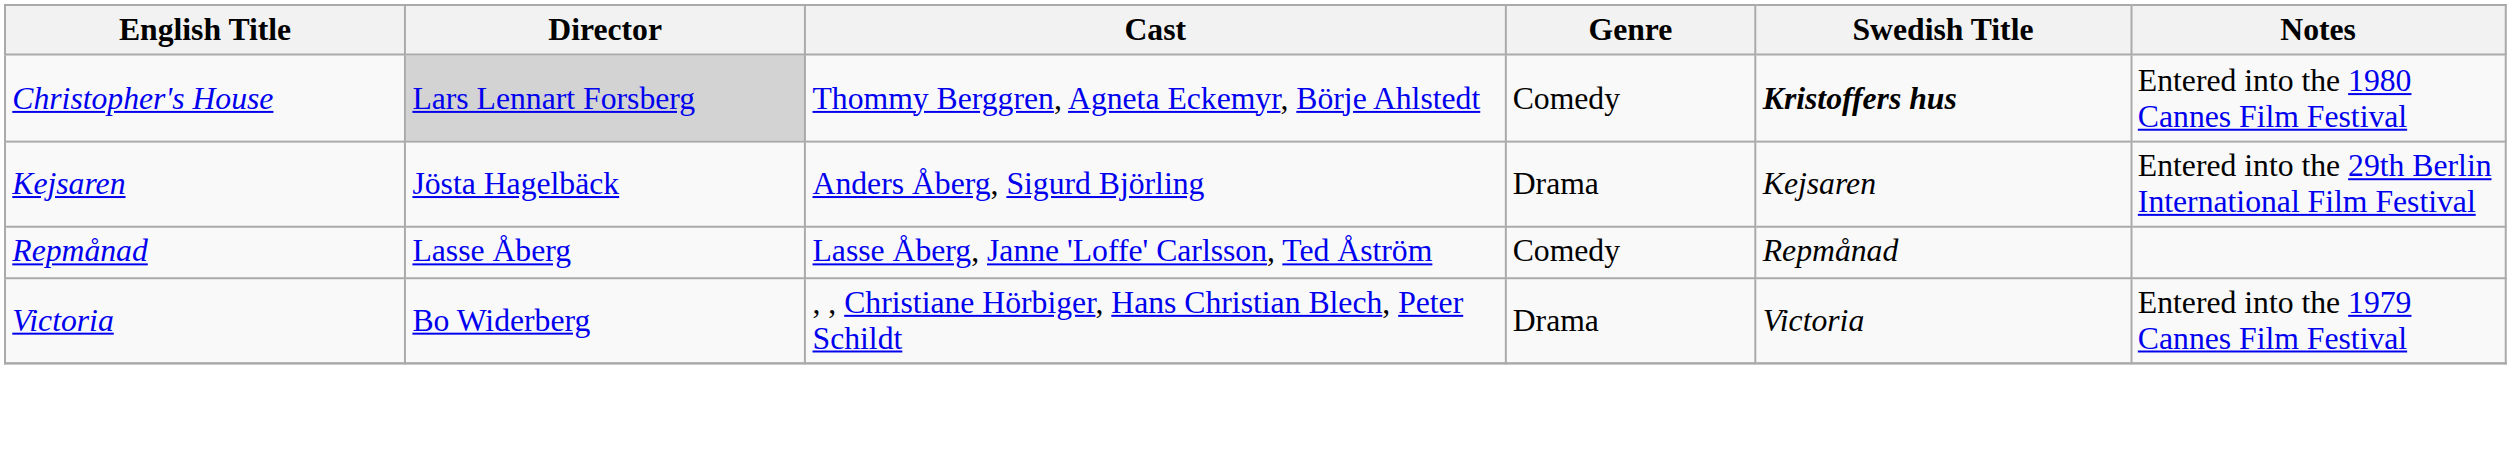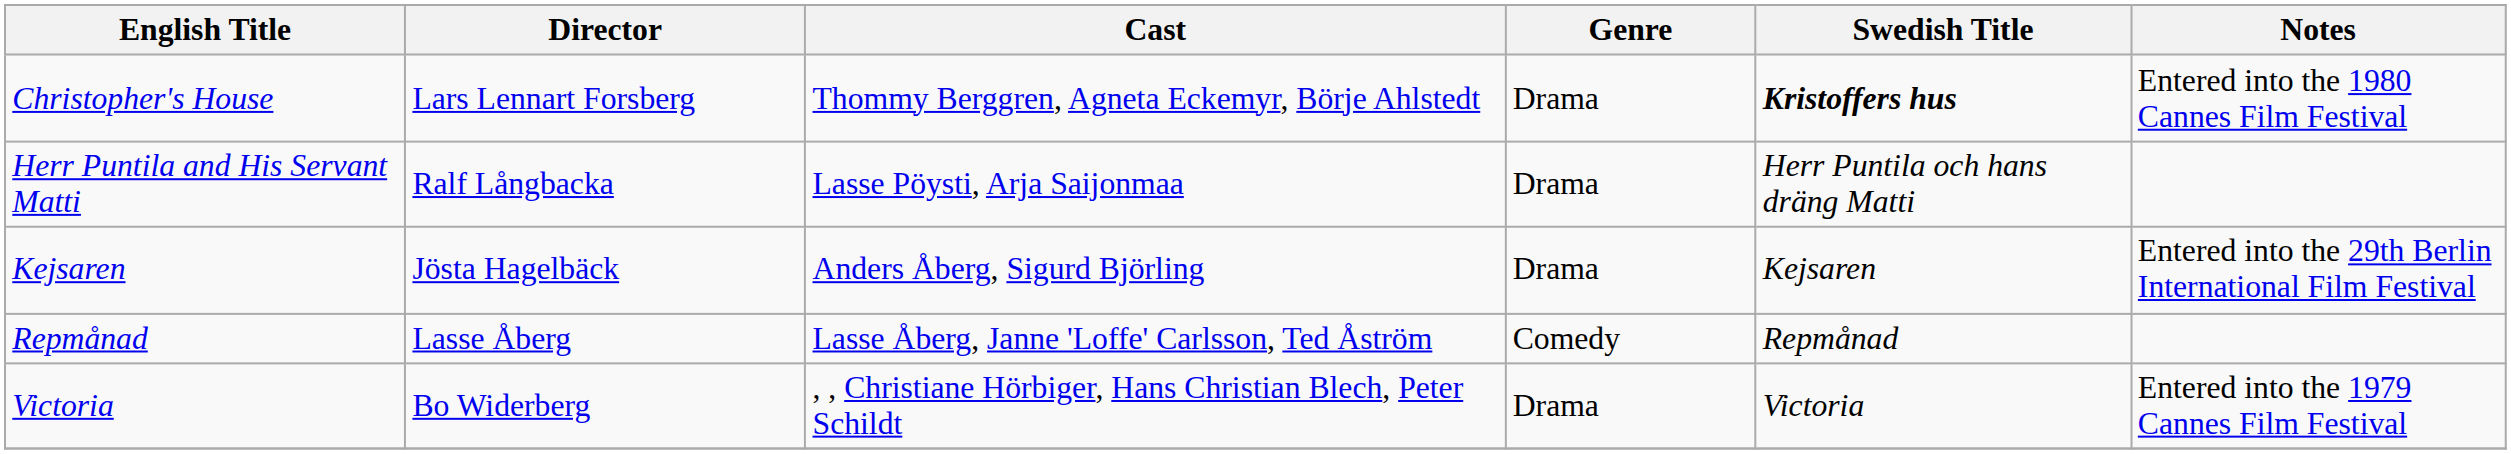 <table class="wikitable" style="width:100%;">
 <tr>
 <th style="width:16%;">English Title</th>
 <th style="width:16%;">Director</th>
 <th style="width:28%;">Cast</th>
 <th style="width:10%;">Genre</th>
 <th style="width:15%;">Swedish Title</th>
 <th style="width:15%;">Notes</th>
 </tr>
 <tr>
 <td><em><a href='#'>Christopher's House</a></em></td>
-<td style="background: lightgrey;"><a href='#'>Lars Lennart Forsberg</a></td>
+<td><a href='#'>Lars Lennart Forsberg</a></td>
 <td><a href='#'>Thommy Berggren</a>, <a href='#'>Agneta Eckemyr</a>, <a href='#'>Börje Ahlstedt</a></td>
-<td>Comedy</td>
+<td>Drama</td>
 <td><strong><em>Kristoffers hus</em></strong></td>
 <td>Entered into the <a href='#'>1980 Cannes Film Festival</a></td>
+</tr>
+<tr>
+<td><em><a href='#'>Herr Puntila and His Servant Matti</a></em></td>
+<td><a href='#'>Ralf Långbacka</a></td>
+<td><a href='#'>Lasse Pöysti</a>, <a href='#'>Arja Saijonmaa</a></td>
+<td>Drama</td>
+<td><em>Herr Puntila och hans dräng Matti</em></td>
+<td></td>
 </tr>
 <tr>
 <td><em><a href='#'>Kejsaren</a></em></td>
 <td><a href='#'>Jösta Hagelbäck</a></td>
 <td><a href='#'>Anders Åberg</a>, <a href='#'>Sigurd Björling</a></td>
 <td>Drama</td>
 <td><em>Kejsaren</em></td>
 <td>Entered into the <a href='#'>29th Berlin International Film Festival</a></td>
 </tr>
 <tr>
 <td><em><a href='#'>Repmånad</a></em></td>
 <td><a href='#'>Lasse Åberg</a></td>
 <td><a href='#'>Lasse Åberg</a>, <a href='#'>Janne 'Loffe' Carlsson</a>, <a href='#'>Ted Åström</a></td>
 <td>Comedy</td>
 <td><em>Repmånad</em></td>
 </tr>
 <tr>
 <td><em><a href='#'>Victoria</a></em></td>
 <td><a href='#'>Bo Widerberg</a></td>
 <td>, , <a href='#'>Christiane Hörbiger</a>, <a href='#'>Hans Christian Blech</a>, <a href='#'>Peter Schildt</a></td>
 <td>Drama</td>
 <td><em>Victoria</em></td>
 <td>Entered into the <a href='#'>1979 Cannes Film Festival</a></td>
 </tr>
 <tr>
 </tr>
 </table>
